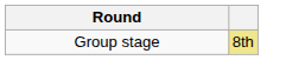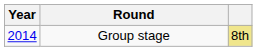 <table class="wikitable" style="text-align: center; font-size:90%">
 <tr>
+<th>Year</th>
 <th style="width:200px">Round</th>
 <th></th>
 </tr>
 <tr>
+<td><a href='#'>2014</a></td>
 <td>Group stage</td>
 <td style="background: khaki;">8th</td>
 </tr>
 </table>
